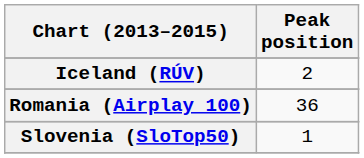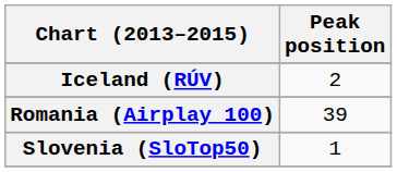 <table class="wikitable sortable plainrowheaders">
 <tr>
 <th>Chart (2013–2015)</th>
 <th>Peak<br>position</th>
 </tr>
 <tr>
 </tr>
 <tr>
 </tr>
 <tr>
 </tr>
 <tr>
 </tr>
 <tr>
 </tr>
 <tr>
 </tr>
 <tr>
 </tr>
 <tr>
 </tr>
 <tr>
 </tr>
 <tr>
 </tr>
 <tr>
 </tr>
 <tr>
 </tr>
 <tr>
 </tr>
 <tr>
 <th scope="row">Iceland (<a href='#'>RÚV</a>)</th>
 <td style="text-align:center;">2</td>
 </tr>
 <tr>
 </tr>
 <tr>
 </tr>
 <tr>
 </tr>
 <tr>
 </tr>
 <tr>
 </tr>
 <tr>
 </tr>
 <tr>
 <th scope="row">Romania (<a href='#'>Airplay 100</a>)</th>
-<td align="center">36</td>
+<td align="center">39</td>
 </tr>
 <tr>
 </tr>
 <tr>
 </tr>
 <tr>
 </tr>
 <tr>
 <th scope="row">Slovenia (<a href='#'>SloTop50</a>)</th>
 <td align=center>1</td>
 </tr>
 <tr>
 </tr>
 <tr>
 </tr>
 <tr>
 </tr>
 <tr>
 </tr>
 <tr>
 </tr>
 <tr>
 </tr>
 <tr>
 </tr>
 <tr>
 </tr>
 <tr>
 </tr>
 <tr>
 </tr>
 <tr>
 </tr>
 </table>
